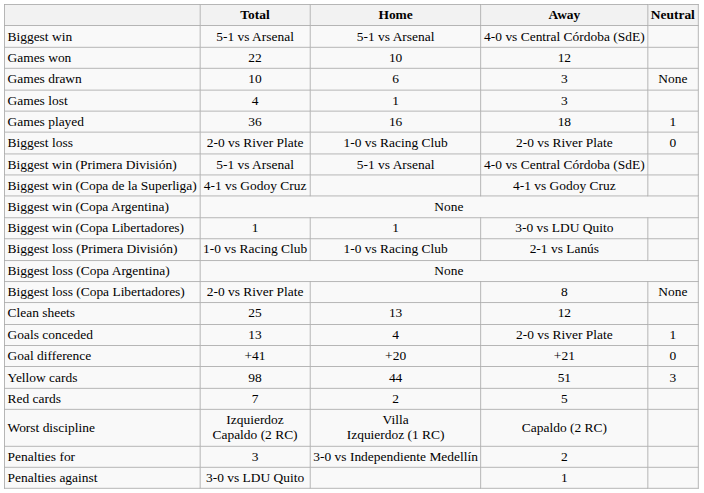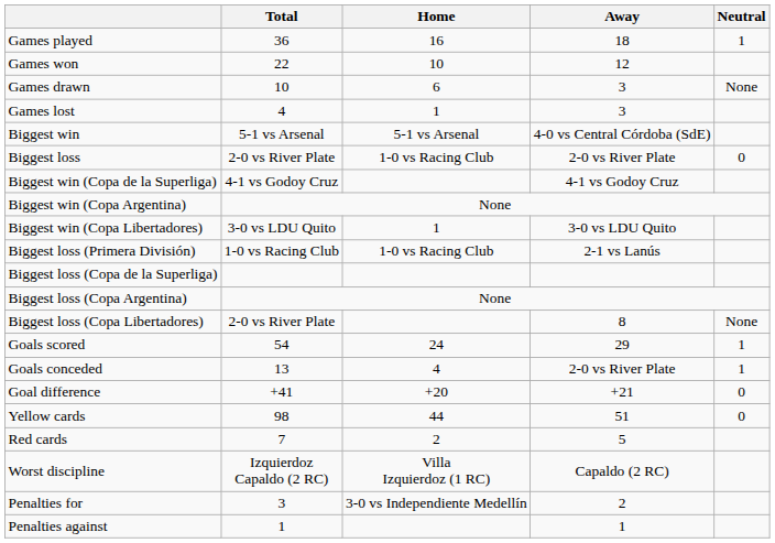 <table class="wikitable" style="text-align: center;">
 <tr>
 <th></th>
 <th>Total</th>
 <th>Home</th>
 <th>Away</th>
 <th>Neutral</th>
 </tr>
 <tr>
-<td align=left>Biggest win</td>
-<td>5-1 vs Arsenal</td>
-<td>5-1 vs Arsenal</td>
-<td>4-0 vs Central Córdoba (SdE)</td>
-<td></td>
+<td align=left>Games played</td>
+<td>36</td>
+<td>16</td>
+<td>18</td>
+<td>1</td>
 </tr>
 <tr>
 <td align=left>Games won</td>
 <td>22</td>
 <td>10</td>
 <td>12</td>
 <td></td>
 </tr>
 <tr>
 <td align=left>Games drawn</td>
 <td>10</td>
 <td>6</td>
 <td>3</td>
 <td>None</td>
 </tr>
 <tr>
 <td align=left>Games lost</td>
 <td>4</td>
 <td>1</td>
 <td>3</td>
 <td></td>
 </tr>
 <tr>
-<td align=left>Games played</td>
-<td>36</td>
-<td>16</td>
-<td>18</td>
-<td>1</td>
+<td align=left>Biggest win</td>
+<td>5-1 vs Arsenal</td>
+<td>5-1 vs Arsenal</td>
+<td>4-0 vs Central Córdoba (SdE)</td>
+<td></td>
 </tr>
 <tr>
 <td align=left>Biggest loss</td>
 <td>2-0 vs River Plate</td>
 <td>1-0 vs Racing Club</td>
 <td>2-0 vs River Plate</td>
 <td>0</td>
-</tr>
-<tr>
-<td align=left>Biggest win (Primera División)</td>
-<td>5-1 vs Arsenal</td>
-<td>5-1 vs Arsenal</td>
-<td>4-0 vs Central Córdoba (SdE)</td>
-<td></td>
 </tr>
 <tr>
 <td align=left>Biggest win (Copa de la Superliga)</td>
 <td>4-1 vs Godoy Cruz</td>
 <td></td>
 <td>4-1 vs Godoy Cruz</td>
 <td></td>
 </tr>
 <tr>
 <td align=left>Biggest win (Copa Argentina)</td>
 <td colspan=4>None</td>
 </tr>
 <tr>
 <td align=left>Biggest win (Copa Libertadores)</td>
-<td>1</td>
+<td>3-0 vs LDU Quito</td>
 <td>1</td>
 <td>3-0 vs LDU Quito</td>
 <td></td>
 </tr>
 <tr>
 <td align=left>Biggest loss (Primera División)</td>
 <td>1-0 vs Racing Club</td>
 <td>1-0 vs Racing Club</td>
 <td>2-1 vs Lanús</td>
+<td></td>
+</tr>
+<tr>
+<td align=left>Biggest loss (Copa de la Superliga)</td>
+<td></td>
+<td></td>
+<td></td>
 <td></td>
 </tr>
 <tr>
 <td align=left>Biggest loss (Copa Argentina)</td>
 <td colspan=4>None</td>
 </tr>
 <tr>
 <td align=left>Biggest loss (Copa Libertadores)</td>
 <td>2-0 vs River Plate</td>
 <td></td>
 <td>8</td>
 <td>None</td>
 </tr>
 <tr>
-<td align=left>Clean sheets</td>
-<td>25</td>
-<td>13</td>
-<td>12</td>
-<td></td>
+<td align=left>Goals scored</td>
+<td>54</td>
+<td>24</td>
+<td>29</td>
+<td>1</td>
 </tr>
 <tr>
 <td align=left>Goals conceded</td>
 <td>13</td>
 <td>4</td>
 <td>2-0 vs River Plate</td>
 <td>1</td>
 </tr>
 <tr>
 <td align=left>Goal difference</td>
 <td>+41</td>
 <td>+20</td>
 <td>+21</td>
 <td>0</td>
 </tr>
 <tr>
 <td align=left>Yellow cards</td>
 <td>98</td>
 <td>44</td>
 <td>51</td>
-<td>3</td>
+<td>0</td>
 </tr>
 <tr>
 <td align=left>Red cards</td>
 <td>7</td>
 <td>2</td>
 <td>5</td>
 <td><br></td>
 </tr>
 <tr>
 <td align=left>Worst discipline</td>
 <td>Izquierdoz<br>Capaldo (2 RC)</td>
 <td>Villa<br>Izquierdoz (1 RC)</td>
 <td>Capaldo (2 RC)</td>
 <td></td>
 </tr>
 <tr>
 <td align=left>Penalties for</td>
 <td>3</td>
 <td>3-0 vs Independiente Medellín</td>
 <td>2</td>
 <td></td>
 </tr>
 <tr>
 <td align=left>Penalties against</td>
-<td>3-0 vs LDU Quito</td>
+<td>1</td>
 <td></td>
 <td>1</td>
 <td></td>
 </tr>
 </table>
